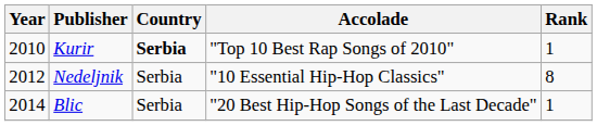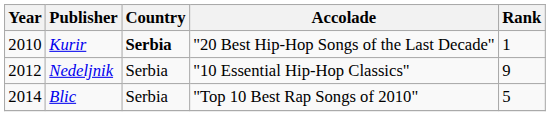 <table class="wikitable sortable">
 <tr>
 <th>Year</th>
 <th>Publisher</th>
 <th>Country</th>
 <th>Accolade</th>
 <th>Rank</th>
 </tr>
 <tr>
 <td>2010</td>
 <td><em><a href='#'>Kurir</a></em></td>
 <td><strong>Serbia</strong></td>
-<td>"Top 10 Best Rap Songs of 2010"</td>
+<td>"20 Best Hip-Hop Songs of the Last Decade"</td>
 <td>1</td>
 </tr>
 <tr>
 <td>2012</td>
 <td><em><a href='#'>Nedeljnik</a></em></td>
 <td>Serbia</td>
 <td>"10 Essential Hip-Hop Classics"</td>
-<td>8</td>
+<td>9</td>
 </tr>
 <tr>
 <td>2014</td>
 <td><em><a href='#'>Blic</a></em></td>
 <td>Serbia</td>
-<td>"20 Best Hip-Hop Songs of the Last Decade"</td>
-<td>1</td>
+<td>"Top 10 Best Rap Songs of 2010"</td>
+<td>5</td>
 </tr>
 <tr>
 </tr>
 </table>
